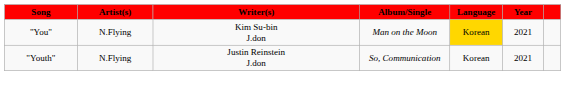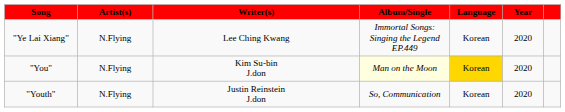 <table class="wikitable" style="margin:0.5em auto; clear:both; font-size:.9em; text-align:center; width:100%">
 <tr>
 <th style="width:200px; background:#FF0000;">Song</th>
 <th style="width:200px; background:#FF0000;">Artist(s)</th>
 <th style="width:700px; background:#FF0000;">Writer(s)</th>
 <th style="width:200px; background:#FF0000;">Album/Single</th>
 <th style="width:100px; background:#FF0000;">Language</th>
 <th style="width:100px; background:#FF0000;">Year</th>
 <th style="width:50px;  background:#FF0000;"></th>
 </tr>
 <tr>
+<td>"Ye Lai Xiang" </td>
+<td>N.Flying</td>
+<td>Lee Ching Kwang</td>
+<td><em>Immortal Songs: Singing the Legend EP.449</em></td>
+<td>Korean</td>
+<td>2020</td>
+<td></td>
+</tr>
+<tr>
 <td>"You"</td>
 <td>N.Flying</td>
 <td>Kim Su-bin <br> J.don</td>
-<td><em>Man on the Moon</em></td>
+<td style="background: lightyellow;"><em>Man on the Moon</em></td>
 <td style="background: gold;">Korean</td>
-<td>2021</td>
+<td>2020</td>
 <td></td>
 </tr>
 <tr>
 <td>"Youth" </td>
 <td>N.Flying</td>
 <td>Justin Reinstein <br> J.don</td>
 <td><em>So, Communication</em></td>
 <td>Korean</td>
-<td>2021</td>
+<td>2020</td>
 <td></td>
 </tr>
 </table>
